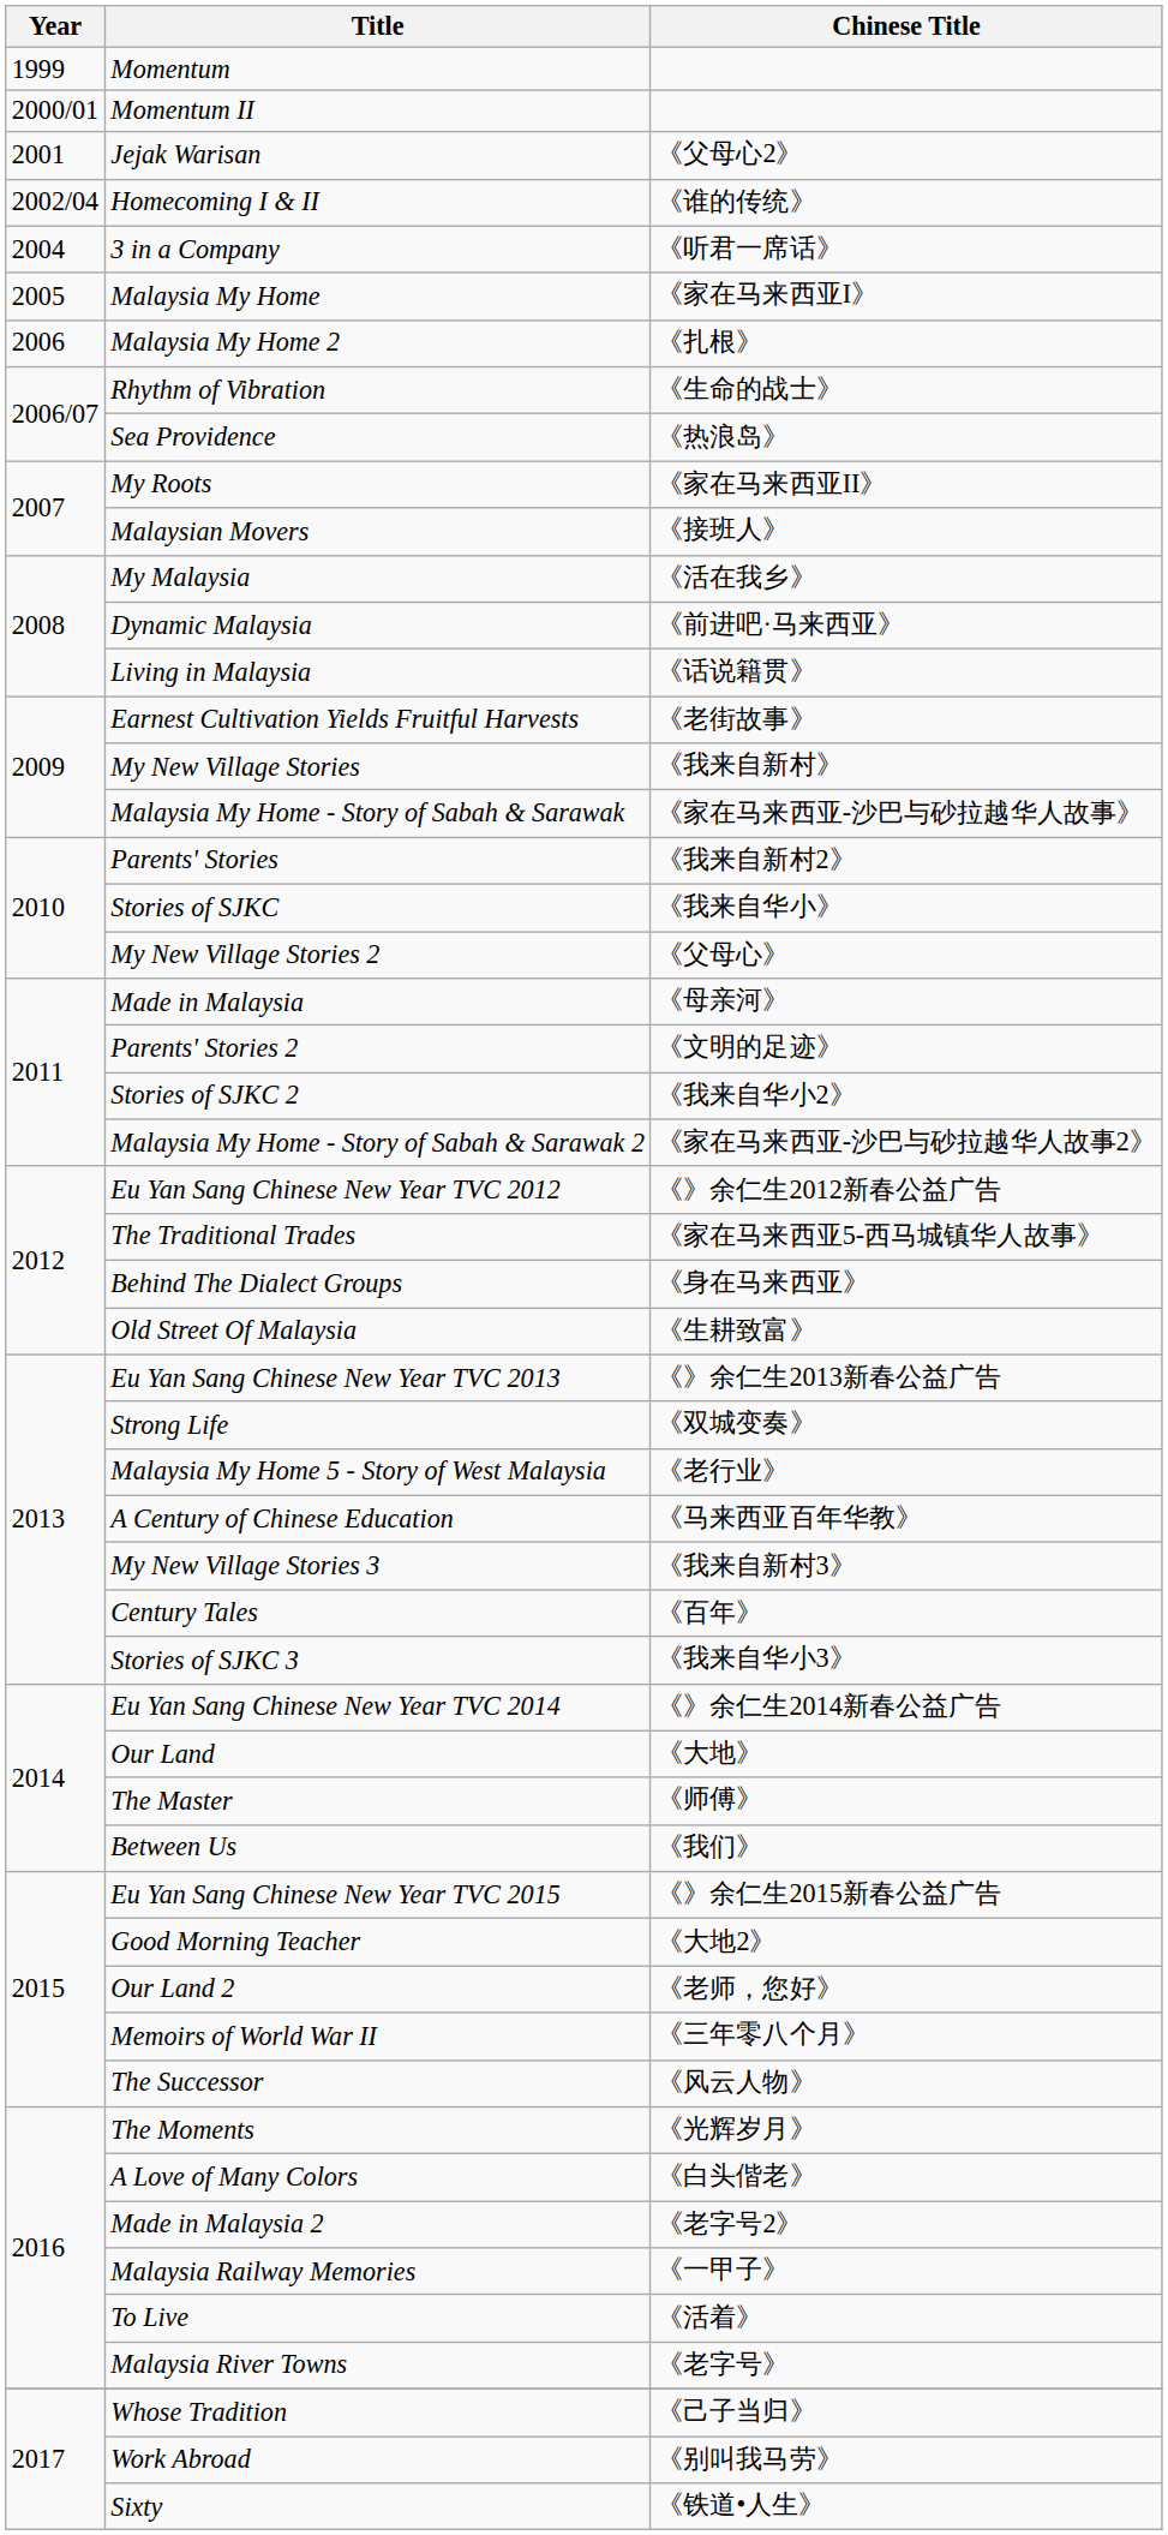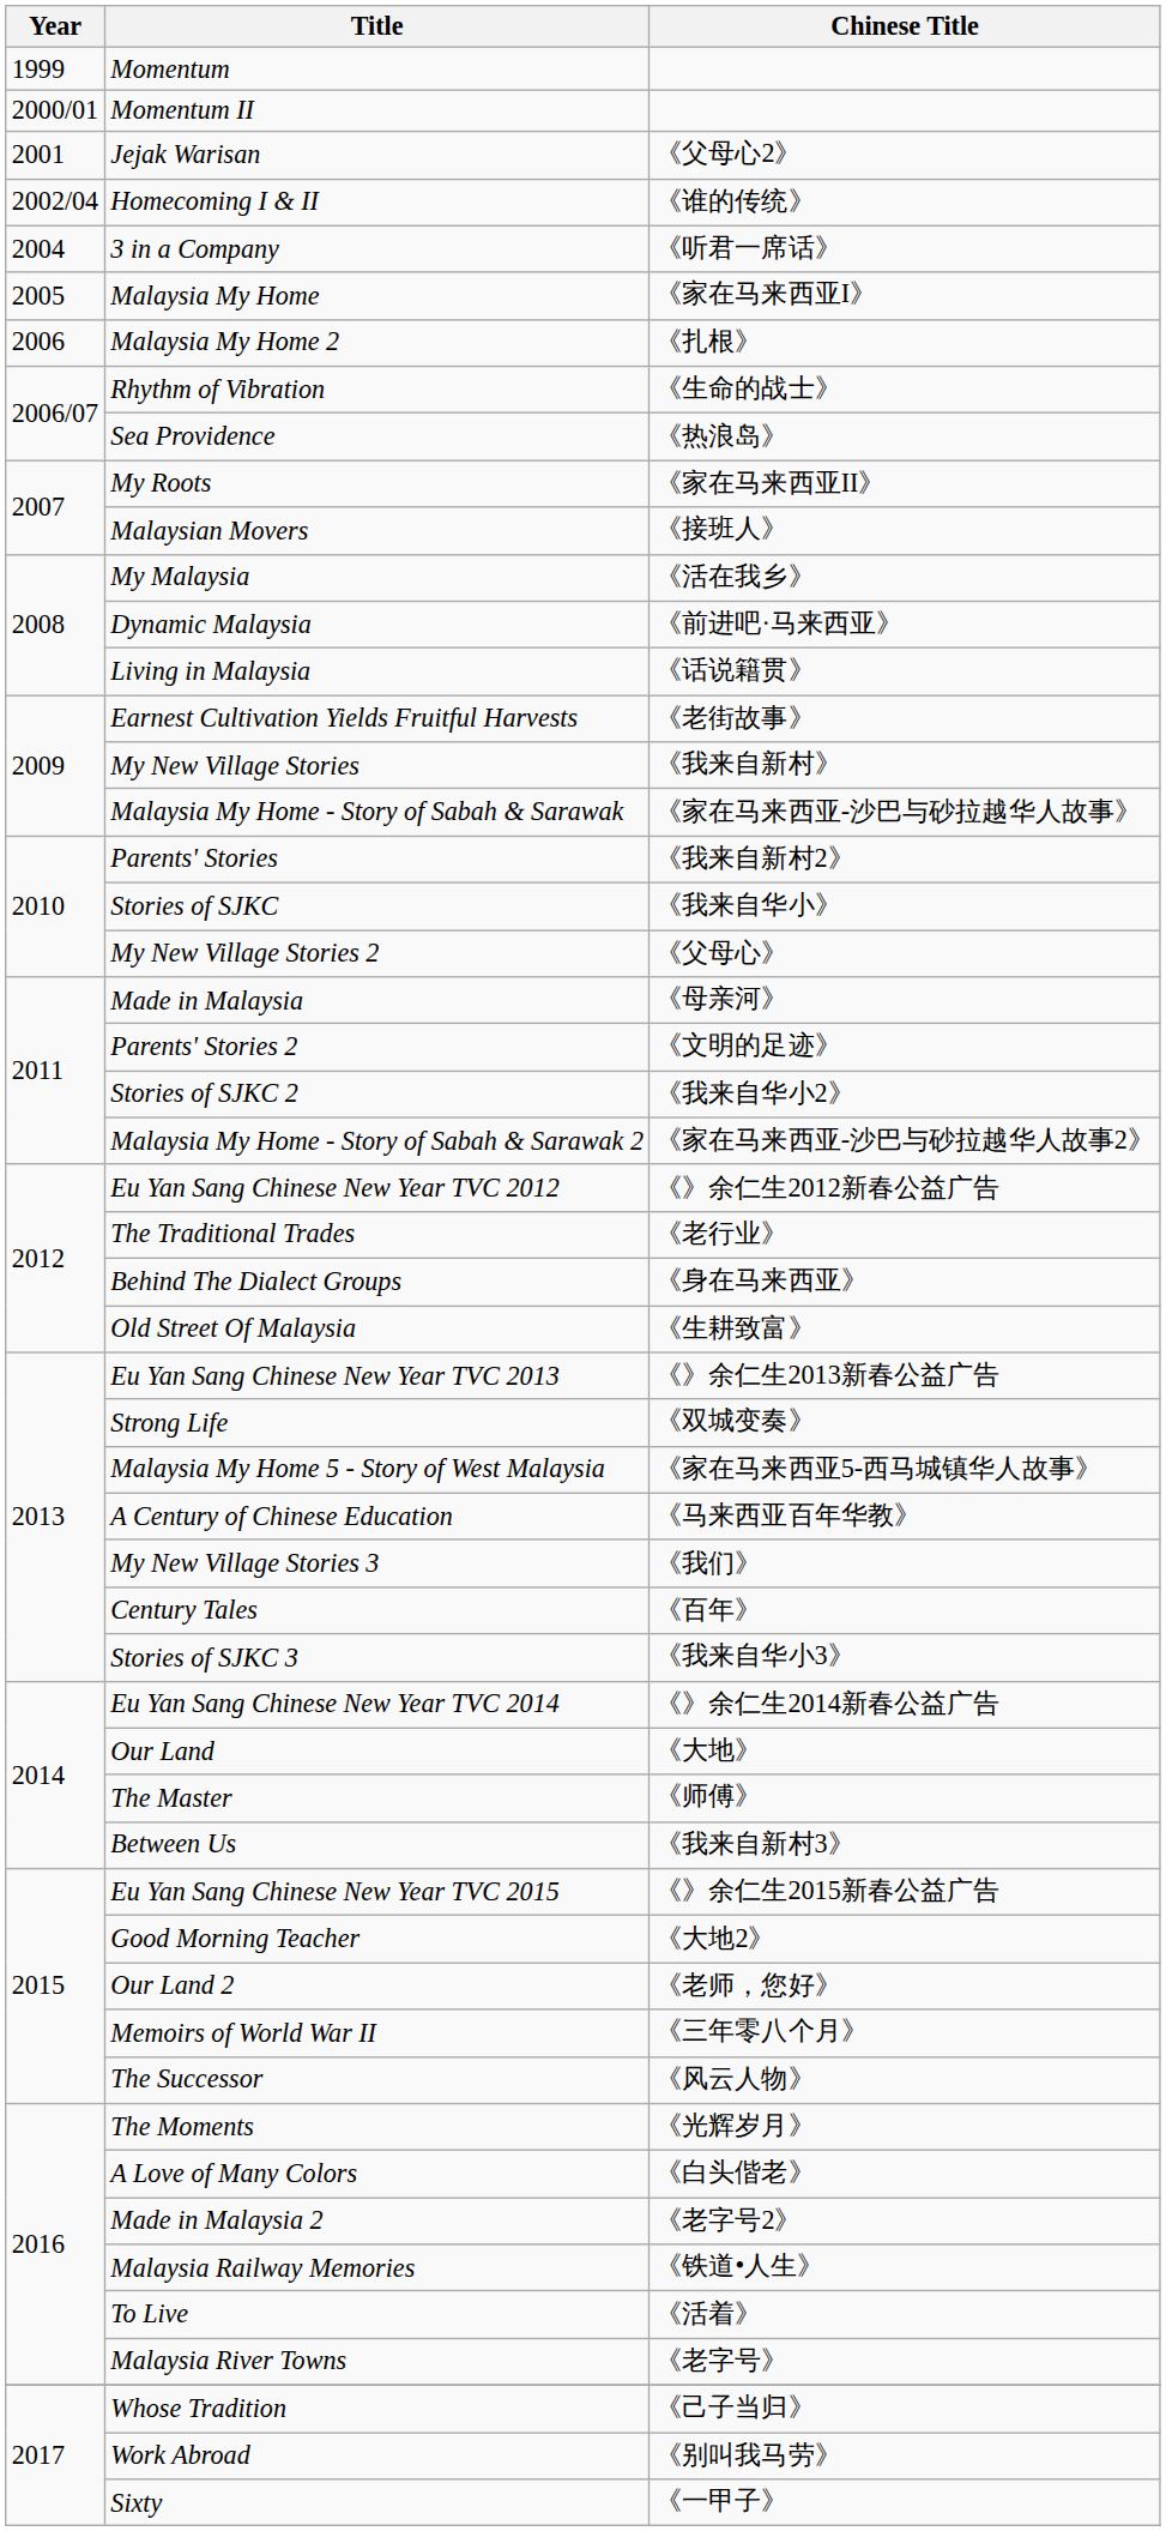 <table class="wikitable">
 <tr>
 <th>Year</th>
 <th>Title</th>
 <th>Chinese Title</th>
 </tr>
 <tr>
 <td>1999</td>
 <td><em>Momentum</em></td>
 <td></td>
 </tr>
 <tr>
 <td>2000/01</td>
 <td><em>Momentum II</em></td>
 <td></td>
 </tr>
 <tr>
 <td>2001</td>
 <td><em>Jejak Warisan</em></td>
 <td>《父母心2》</td>
 </tr>
 <tr>
 <td>2002/04</td>
 <td><em>Homecoming I & II</em></td>
 <td>《谁的传统》</td>
 </tr>
 <tr>
 <td>2004</td>
 <td><em>3 in a Company</em></td>
 <td>《听君一席话》</td>
 </tr>
 <tr>
 <td>2005</td>
 <td><em>Malaysia My Home</em></td>
 <td>《家在马来西亚I》</td>
 </tr>
 <tr>
 <td>2006</td>
 <td><em>Malaysia My Home 2</em></td>
 <td>《扎根》</td>
 </tr>
 <tr>
 <td rowspan="2">2006/07</td>
 <td><em>Rhythm of Vibration</em></td>
 <td>《生命的战士》</td>
 </tr>
 <tr>
 <td><em>Sea Providence</em></td>
 <td>《热浪岛》</td>
 </tr>
 <tr>
 <td rowspan="2">2007</td>
 <td><em>My Roots</em></td>
 <td>《家在马来西亚II》</td>
 </tr>
 <tr>
 <td><em>Malaysian Movers</em></td>
 <td>《接班人》</td>
 </tr>
 <tr>
 <td rowspan="3">2008</td>
 <td><em>My Malaysia</em></td>
 <td>《活在我乡》</td>
 </tr>
 <tr>
 <td><em>Dynamic Malaysia</em></td>
 <td>《前进吧·马来西亚》</td>
 </tr>
 <tr>
 <td><em>Living in Malaysia</em></td>
 <td>《话说籍贯》</td>
 </tr>
 <tr>
 <td rowspan="3">2009</td>
 <td><em>Earnest Cultivation Yields Fruitful Harvests</em></td>
 <td>《老街故事》</td>
 </tr>
 <tr>
 <td><em>My New Village Stories</em></td>
 <td>《我来自新村》</td>
 </tr>
 <tr>
 <td><em>Malaysia My Home - Story of Sabah & Sarawak</em></td>
 <td>《家在马来西亚-沙巴与砂拉越华人故事》</td>
 </tr>
 <tr>
 <td rowspan="3">2010</td>
 <td><em>Parents' Stories</em></td>
 <td>《我来自新村2》</td>
 </tr>
 <tr>
 <td><em>Stories of SJKC</em></td>
 <td>《我来自华小》</td>
 </tr>
 <tr>
 <td><em>My New Village Stories 2</em></td>
 <td>《父母心》</td>
 </tr>
 <tr>
 <td rowspan="4">2011</td>
 <td><em>Made in Malaysia</em></td>
 <td>《母亲河》</td>
 </tr>
 <tr>
 <td><em>Parents' Stories 2</em></td>
 <td>《文明的足迹》</td>
 </tr>
 <tr>
 <td><em>Stories of SJKC 2</em></td>
 <td>《我来自华小2》</td>
 </tr>
 <tr>
 <td><em>Malaysia My Home - Story of Sabah & Sarawak 2</em></td>
 <td>《家在马来西亚-沙巴与砂拉越华人故事2》</td>
 </tr>
 <tr>
 <td rowspan="4">2012</td>
 <td><em>Eu Yan Sang Chinese New Year TVC 2012</em></td>
 <td>《》余仁生2012新春公益广告</td>
 </tr>
 <tr>
 <td><em>The Traditional Trades</em></td>
-<td>《家在马来西亚5-西马城镇华人故事》</td>
+<td>《老行业》</td>
 </tr>
 <tr>
 <td><em>Behind The Dialect Groups</em></td>
 <td>《身在马来西亚》</td>
 </tr>
 <tr>
 <td><em>Old Street Of Malaysia</em></td>
 <td>《生耕致富》</td>
 </tr>
 <tr>
 <td rowspan="7">2013</td>
 <td><em>Eu Yan Sang Chinese New Year TVC 2013</em></td>
 <td>《》余仁生2013新春公益广告</td>
 </tr>
 <tr>
 <td><em>Strong Life</em></td>
 <td>《双城变奏》</td>
 </tr>
 <tr>
 <td><em>Malaysia My Home 5 - Story of West Malaysia</em></td>
-<td>《老行业》</td>
+<td>《家在马来西亚5-西马城镇华人故事》</td>
 </tr>
 <tr>
 <td><em>A Century of Chinese Education</em></td>
 <td>《马来西亚百年华教》</td>
 </tr>
 <tr>
 <td><em>My New Village Stories 3</em></td>
-<td>《我来自新村3》</td>
+<td>《我们》</td>
 </tr>
 <tr>
 <td><em>Century Tales</em></td>
 <td>《百年》</td>
 </tr>
 <tr>
 <td><em>Stories of SJKC 3</em></td>
 <td>《我来自华小3》</td>
 </tr>
 <tr>
 <td rowspan="4">2014</td>
 <td><em>Eu Yan Sang Chinese New Year TVC 2014</em></td>
 <td>《》余仁生2014新春公益广告</td>
 </tr>
 <tr>
 <td><em>Our Land</em></td>
 <td>《大地》</td>
 </tr>
 <tr>
 <td><em>The Master</em></td>
 <td>《师傅》</td>
 </tr>
 <tr>
 <td><em>Between Us</em></td>
-<td>《我们》</td>
+<td>《我来自新村3》</td>
 </tr>
 <tr>
 <td rowspan="5">2015</td>
 <td><em>Eu Yan Sang Chinese New Year TVC 2015</em></td>
 <td>《》余仁生2015新春公益广告</td>
 </tr>
 <tr>
 <td><em>Good Morning Teacher</em></td>
 <td>《大地2》</td>
 </tr>
 <tr>
 <td><em>Our Land 2</em></td>
 <td>《老师，您好》</td>
 </tr>
 <tr>
 <td><em>Memoirs of World War II</em></td>
 <td>《三年零八个月》</td>
 </tr>
 <tr>
 <td><em>The Successor</em></td>
 <td>《风云人物》</td>
 </tr>
 <tr>
 <td rowspan="6">2016</td>
 <td><em>The Moments</em></td>
 <td>《光辉岁月》</td>
 </tr>
 <tr>
 <td><em>A Love of Many Colors</em></td>
 <td>《白头偕老》</td>
 </tr>
 <tr>
 <td><em>Made in Malaysia 2</em></td>
 <td>《老字号2》</td>
 </tr>
 <tr>
 <td><em>Malaysia Railway Memories</em></td>
-<td>《一甲子》</td>
+<td>《铁道•人生》</td>
 </tr>
 <tr>
 <td><em>To Live</em></td>
 <td>《活着》</td>
 </tr>
 <tr>
 <td><em>Malaysia River Towns</em></td>
 <td>《老字号》</td>
 </tr>
 <tr>
 </tr>
 <tr>
 <td rowspan="3">2017</td>
 <td><em>Whose Tradition</em></td>
 <td>《己子当归》</td>
 </tr>
 <tr>
 <td><em>Work Abroad</em></td>
 <td>《别叫我马劳》</td>
 </tr>
 <tr>
 <td><em>Sixty</em></td>
-<td>《铁道•人生》</td>
+<td>《一甲子》</td>
 </tr>
 <tr>
 </tr>
 </table>
